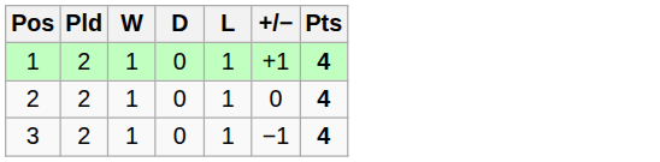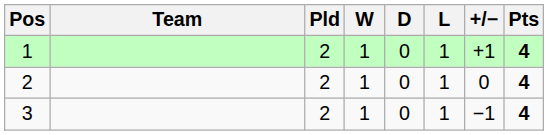 <table class="wikitable" style="text-align:center">
 <tr>
 <th width=25>Pos</th>
+<th width=200>Team</th>
 <th width=25>Pld</th>
 <th width=25>W</th>
 <th width=25>D</th>
 <th width=25>L</th>
 <th width=25>+/−</th>
 <th width=25>Pts</th>
 </tr>
 <tr bgcolor="C0FFC0">
 <td>1</td>
+<td style="text-align:left"></td>
 <td>2</td>
 <td>1</td>
 <td>0</td>
 <td>1</td>
 <td>+1</td>
 <td><strong>4</strong></td>
 </tr>
 <tr>
 <td>2</td>
+<td style="text-align:left"></td>
 <td>2</td>
 <td>1</td>
 <td>0</td>
 <td>1</td>
 <td>0</td>
 <td><strong>4</strong></td>
 </tr>
 <tr>
 <td>3</td>
+<td style="text-align:left"></td>
 <td>2</td>
 <td>1</td>
 <td>0</td>
 <td>1</td>
 <td>−1</td>
 <td><strong>4</strong></td>
 </tr>
 </table>
